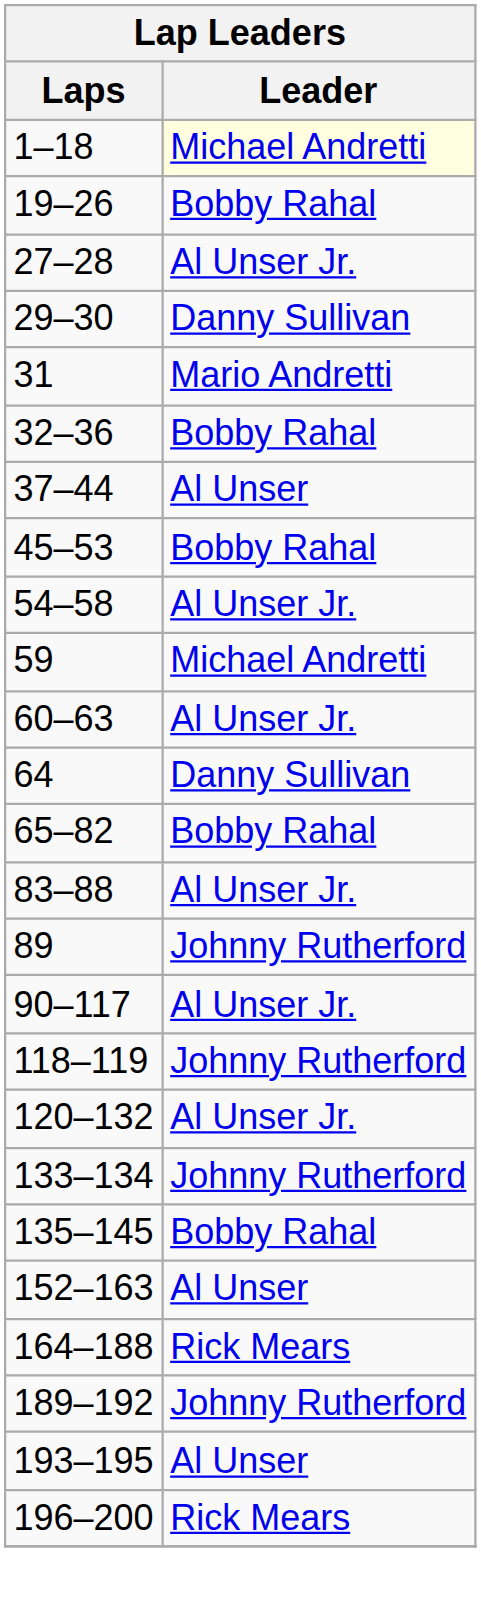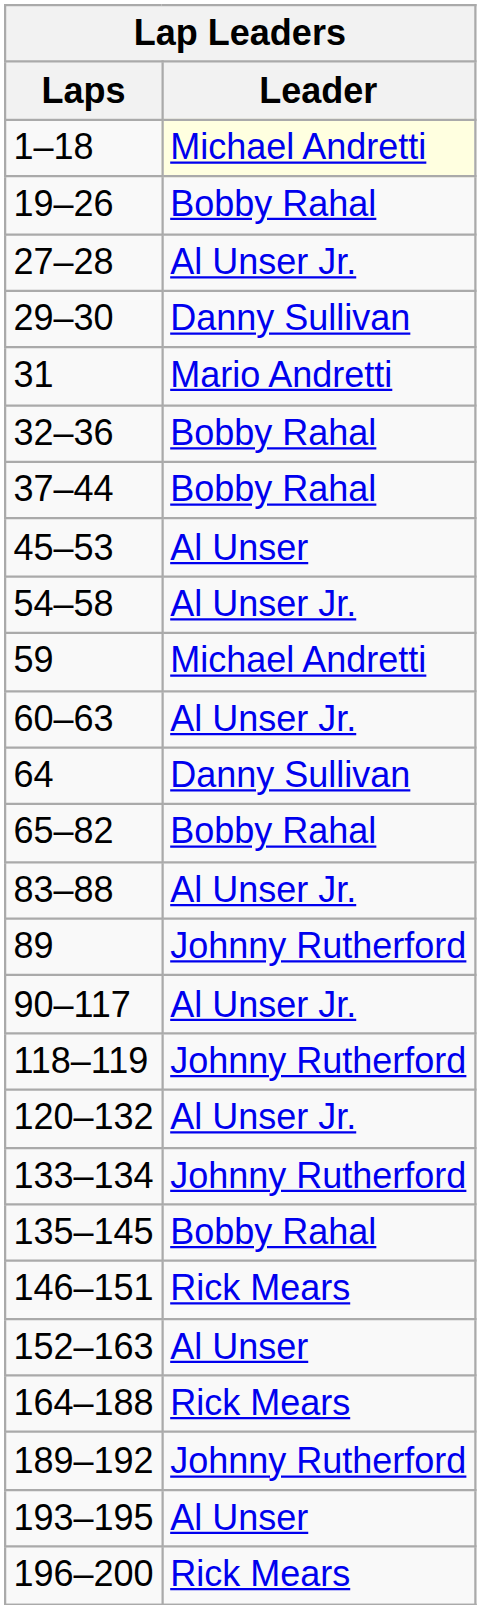 <table class="wikitable">
 <tr>
 <th colspan=2>Lap Leaders</th>
 </tr>
 <tr>
 <th>Laps</th>
 <th>Leader</th>
 </tr>
 <tr>
 <td>1–18</td>
 <td style="background: lightyellow;"><a href='#'>Michael Andretti</a></td>
 </tr>
 <tr>
 <td>19–26</td>
 <td><a href='#'>Bobby Rahal</a></td>
 </tr>
 <tr>
 <td>27–28</td>
 <td><a href='#'>Al Unser Jr.</a></td>
 </tr>
 <tr>
 <td>29–30</td>
 <td><a href='#'>Danny Sullivan</a></td>
 </tr>
 <tr>
 <td>31</td>
 <td><a href='#'>Mario Andretti</a></td>
 </tr>
 <tr>
 <td>32–36</td>
 <td><a href='#'>Bobby Rahal</a></td>
 </tr>
 <tr>
 <td>37–44</td>
-<td><a href='#'>Al Unser</a></td>
+<td><a href='#'>Bobby Rahal</a></td>
 </tr>
 <tr>
 <td>45–53</td>
-<td><a href='#'>Bobby Rahal</a></td>
+<td><a href='#'>Al Unser</a></td>
 </tr>
 <tr>
 <td>54–58</td>
 <td><a href='#'>Al Unser Jr.</a></td>
 </tr>
 <tr>
 <td>59</td>
 <td><a href='#'>Michael Andretti</a></td>
 </tr>
 <tr>
 <td>60–63</td>
 <td><a href='#'>Al Unser Jr.</a></td>
 </tr>
 <tr>
 <td>64</td>
 <td><a href='#'>Danny Sullivan</a></td>
 </tr>
 <tr>
 <td>65–82</td>
 <td><a href='#'>Bobby Rahal</a></td>
 </tr>
 <tr>
 <td>83–88</td>
 <td><a href='#'>Al Unser Jr.</a></td>
 </tr>
 <tr>
 <td>89</td>
 <td><a href='#'>Johnny Rutherford</a></td>
 </tr>
 <tr>
 <td>90–117</td>
 <td><a href='#'>Al Unser Jr.</a></td>
 </tr>
 <tr>
 <td>118–119</td>
 <td><a href='#'>Johnny Rutherford</a></td>
 </tr>
 <tr>
 <td>120–132</td>
 <td><a href='#'>Al Unser Jr.</a></td>
 </tr>
 <tr>
 <td>133–134</td>
 <td><a href='#'>Johnny Rutherford</a></td>
 </tr>
 <tr>
 <td>135–145</td>
 <td><a href='#'>Bobby Rahal</a></td>
 </tr>
 <tr>
+<td>146–151</td>
+<td><a href='#'>Rick Mears</a></td>
+</tr>
+<tr>
 <td>152–163</td>
 <td><a href='#'>Al Unser</a></td>
 </tr>
 <tr>
 <td>164–188</td>
 <td><a href='#'>Rick Mears</a></td>
 </tr>
 <tr>
 <td>189–192</td>
 <td><a href='#'>Johnny Rutherford</a></td>
 </tr>
 <tr>
 <td>193–195</td>
 <td><a href='#'>Al Unser</a></td>
 </tr>
 <tr>
 <td>196–200</td>
 <td><a href='#'>Rick Mears</a></td>
 </tr>
 <tr>
 </tr>
 </table>
